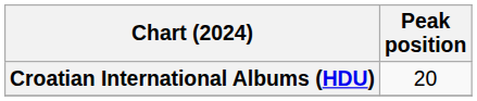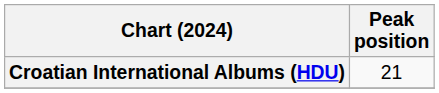 <table class="wikitable plainrowheaders" style="text-align:center">
 <tr>
 <th scope="col">Chart (2024)</th>
 <th scope="col">Peak<br>position</th>
 </tr>
 <tr>
 <th scope="row">Croatian International Albums (<a href='#'>HDU</a>)</th>
-<td>20</td>
+<td>21</td>
 </tr>
 <tr>
 </tr>
 </table>
